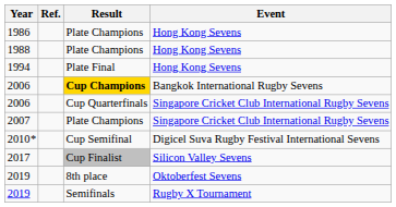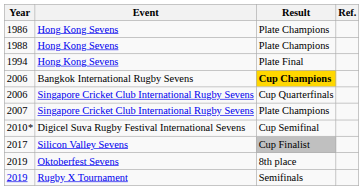 <table class="wikitable" style="text-align:left">
 <tr>
 <th>Year</th>
+<th>Event</th>
+<th>Result</th>
 <th>Ref.</th>
-<th>Result</th>
-<th>Event</th>
 </tr>
 <tr>
 <td>1986</td>
+<td><a href='#'>Hong Kong Sevens</a></td>
+<td>Plate Champions</td>
 <td></td>
-<td>Plate Champions</td>
-<td><a href='#'>Hong Kong Sevens</a></td>
 </tr>
 <tr>
 <td>1988</td>
+<td><a href='#'>Hong Kong Sevens</a></td>
+<td>Plate Champions</td>
 <td></td>
-<td>Plate Champions</td>
-<td><a href='#'>Hong Kong Sevens</a></td>
 </tr>
 <tr>
 <td>1994</td>
+<td><a href='#'>Hong Kong Sevens</a></td>
+<td>Plate Final</td>
 <td></td>
-<td>Plate Final</td>
-<td><a href='#'>Hong Kong Sevens</a></td>
 </tr>
 <tr>
 <td>2006</td>
+<td>Bangkok International Rugby Sevens</td>
+<td style="background:Gold;"><strong>Cup Champions</strong></td>
 <td></td>
-<td style="background:Gold;"><strong>Cup Champions</strong></td>
-<td>Bangkok International Rugby Sevens</td>
 </tr>
 <tr>
 <td>2006</td>
+<td><a href='#'>Singapore Cricket Club International Rugby Sevens</a></td>
+<td>Cup Quarterfinals</td>
 <td></td>
-<td>Cup Quarterfinals</td>
-<td><a href='#'>Singapore Cricket Club International Rugby Sevens</a></td>
 </tr>
 <tr>
 <td>2007</td>
+<td><a href='#'>Singapore Cricket Club International Rugby Sevens</a></td>
+<td>Plate Champions</td>
 <td></td>
-<td>Plate Champions</td>
-<td><a href='#'>Singapore Cricket Club International Rugby Sevens</a></td>
 </tr>
 <tr>
 <td>2010<em>*</em></td>
+<td>Digicel Suva Rugby Festival International Sevens</td>
+<td>Cup Semifinal</td>
 <td></td>
-<td>Cup Semifinal</td>
-<td>Digicel Suva Rugby Festival International Sevens</td>
 </tr>
 <tr>
 <td>2017</td>
+<td><a href='#'>Silicon Valley Sevens</a></td>
+<td style="background:Silver;">Cup Finalist</td>
 <td></td>
-<td style="background:Silver;">Cup Finalist</td>
-<td><a href='#'>Silicon Valley Sevens</a></td>
 </tr>
 <tr>
 <td>2019</td>
+<td><a href='#'>Oktoberfest Sevens</a></td>
+<td>8th place</td>
 <td></td>
-<td>8th place</td>
-<td><a href='#'>Oktoberfest Sevens</a></td>
 </tr>
 <tr>
 <td><a href='#'>2019</a></td>
+<td><a href='#'>Rugby X Tournament</a></td>
+<td>Semifinals</td>
 <td></td>
-<td>Semifinals</td>
-<td><a href='#'>Rugby X Tournament</a></td>
 </tr>
 </table>
